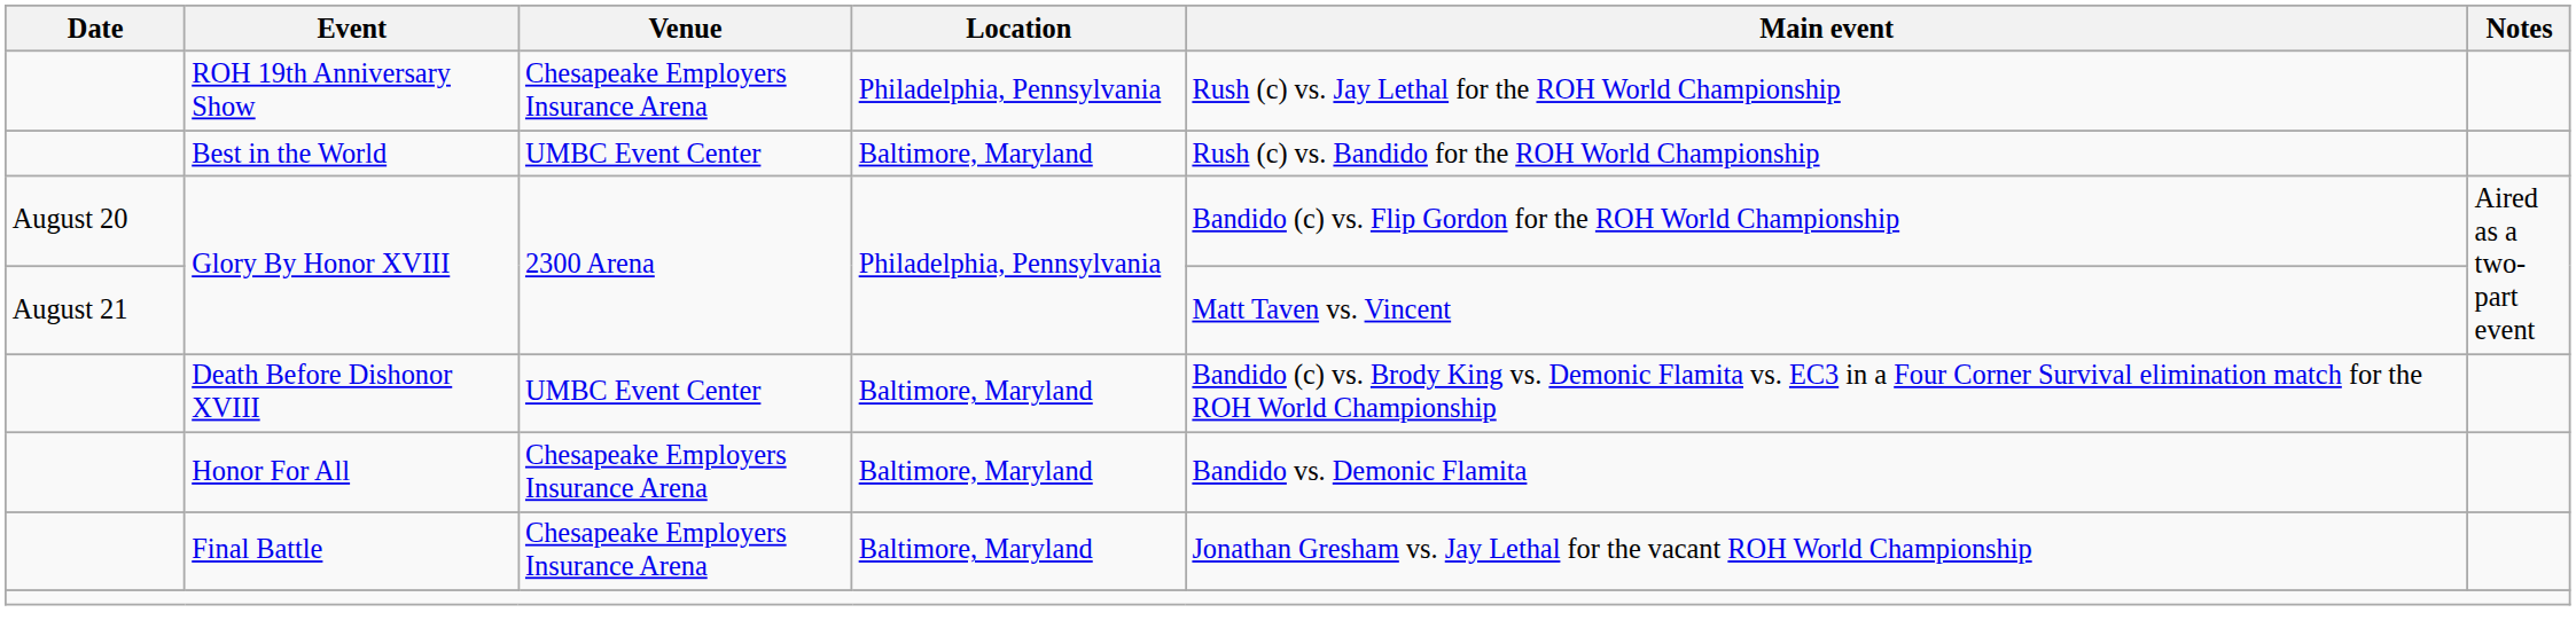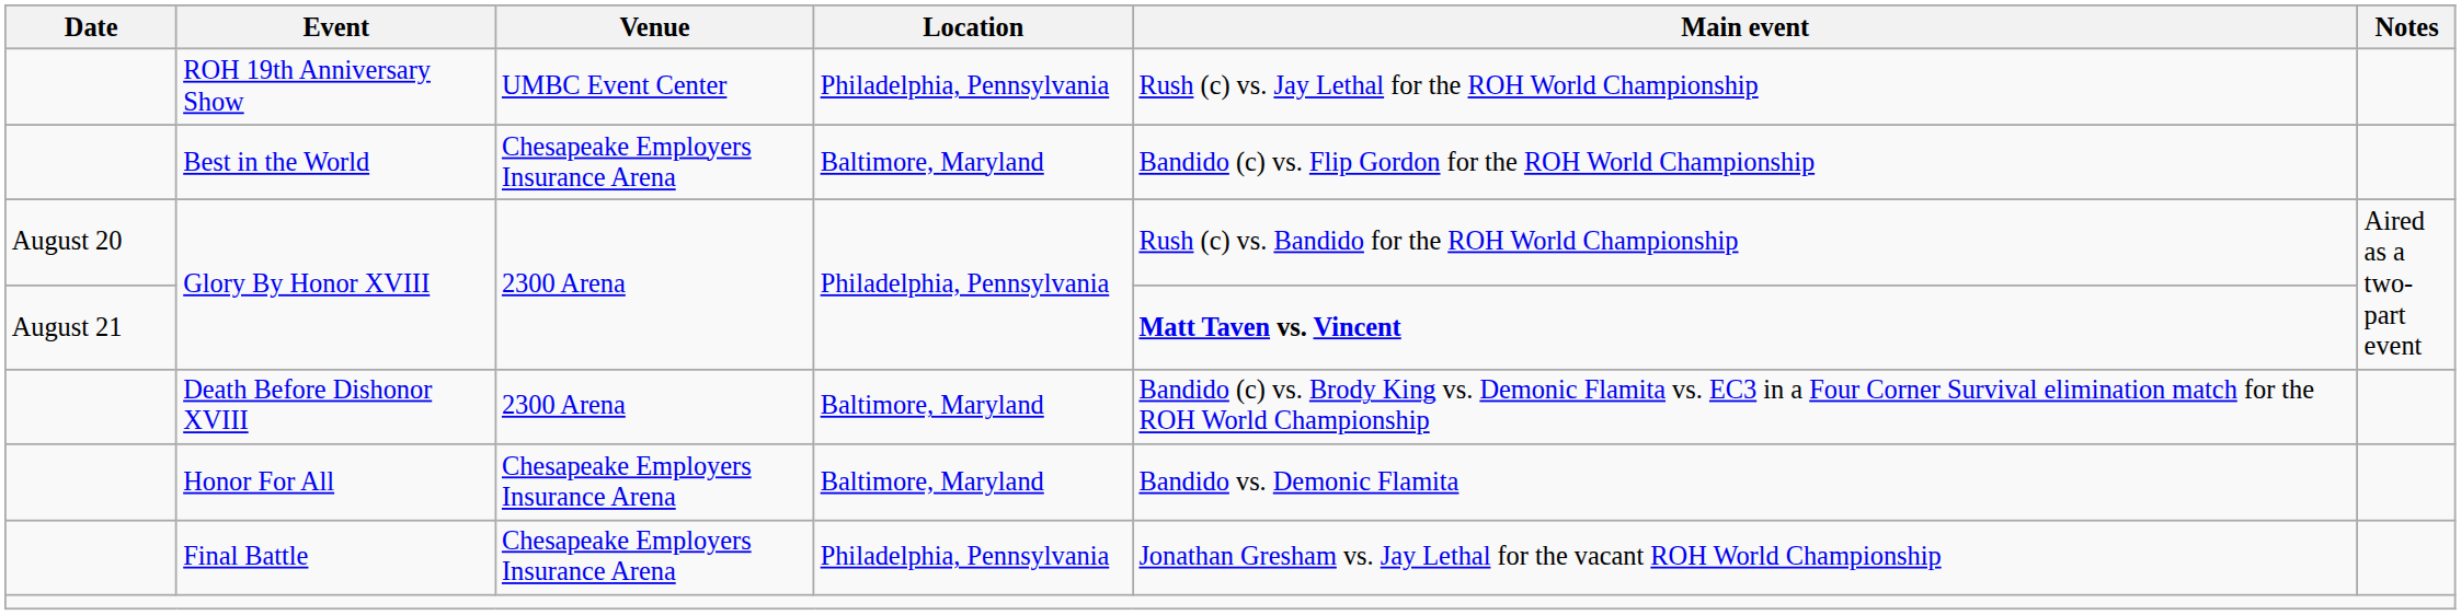 <table class="sortable wikitable succession-box" style="font-size:85%;">
 <tr>
 <th width=7%>Date</th>
 <th width=13%>Event</th>
 <th width=13%>Venue</th>
 <th width=13%>Location</th>
 <th width=50%>Main event</th>
 <th width=13%>Notes</th>
 </tr>
 <tr>
 <td></td>
 <td><a href='#'>ROH 19th Anniversary Show</a></td>
-<td><a href='#'>Chesapeake Employers Insurance Arena</a></td>
+<td><a href='#'>UMBC Event Center</a></td>
 <td><a href='#'>Philadelphia, Pennsylvania</a></td>
 <td><a href='#'>Rush</a> (c) vs. <a href='#'>Jay Lethal</a> for the <a href='#'>ROH World Championship</a></td>
 <td></td>
 </tr>
 <tr>
 <td></td>
 <td><a href='#'>Best in the World</a></td>
-<td><a href='#'>UMBC Event Center</a></td>
+<td><a href='#'>Chesapeake Employers Insurance Arena</a></td>
 <td><a href='#'>Baltimore, Maryland</a></td>
-<td><a href='#'>Rush</a> (c) vs. <a href='#'>Bandido</a> for the <a href='#'>ROH World Championship</a></td>
+<td><a href='#'>Bandido</a> (c) vs. <a href='#'>Flip Gordon</a> for the <a href='#'>ROH World Championship</a></td>
 <td></td>
 </tr>
 <tr>
 <td>August 20</td>
 <td rowspan="2"><a href='#'>Glory By Honor XVIII</a></td>
 <td rowspan="2"><a href='#'>2300 Arena</a></td>
 <td rowspan="2"><a href='#'>Philadelphia, Pennsylvania</a></td>
-<td><a href='#'>Bandido</a> (c) vs. <a href='#'>Flip Gordon</a> for the <a href='#'>ROH World Championship</a></td>
+<td><a href='#'>Rush</a> (c) vs. <a href='#'>Bandido</a> for the <a href='#'>ROH World Championship</a></td>
 <td rowspan="2">Aired as a two-part event</td>
 </tr>
 <tr>
 <td>August 21</td>
-<td><a href='#'>Matt Taven</a> vs. <a href='#'>Vincent</a></td>
+<td><strong><a href='#'>Matt Taven</a> vs. <a href='#'>Vincent</a></strong></td>
 </tr>
 <tr>
 <td></td>
 <td><a href='#'>Death Before Dishonor XVIII</a></td>
-<td><a href='#'>UMBC Event Center</a></td>
+<td><a href='#'>2300 Arena</a></td>
 <td><a href='#'>Baltimore, Maryland</a></td>
 <td><a href='#'>Bandido</a> (c) vs. <a href='#'>Brody King</a> vs. <a href='#'>Demonic Flamita</a> vs. <a href='#'>EC3</a> in a <a href='#'>Four Corner Survival elimination match</a> for the <a href='#'>ROH World Championship</a></td>
 <td></td>
 </tr>
 <tr>
 <td></td>
 <td><a href='#'>Honor For All</a></td>
 <td><a href='#'>Chesapeake Employers Insurance Arena</a></td>
 <td><a href='#'>Baltimore, Maryland</a></td>
 <td><a href='#'>Bandido</a> vs. <a href='#'>Demonic Flamita</a></td>
 <td></td>
 </tr>
 <tr>
 <td></td>
 <td><a href='#'>Final Battle</a></td>
 <td><a href='#'>Chesapeake Employers Insurance Arena</a></td>
-<td><a href='#'>Baltimore, Maryland</a></td>
+<td><a href='#'>Philadelphia, Pennsylvania</a></td>
 <td><a href='#'>Jonathan Gresham</a> vs. <a href='#'>Jay Lethal</a> for the vacant <a href='#'>ROH World Championship</a></td>
 <td></td>
 </tr>
 <tr>
 <td colspan="6"></td>
 </tr>
 </table>
